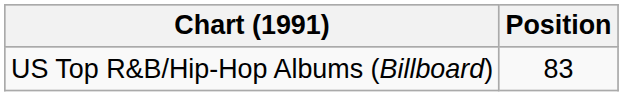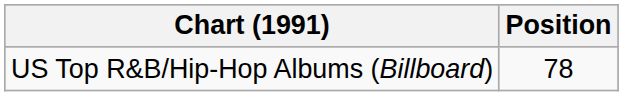 <table Class="wikitable">
 <tr>
 <th>Chart (1991)</th>
 <th>Position</th>
 </tr>
 <tr>
 <td>US Top R&B/Hip-Hop Albums (<em>Billboard</em>)</td>
-<td align=center>83</td>
+<td align=center>78</td>
 </tr>
 </table>
